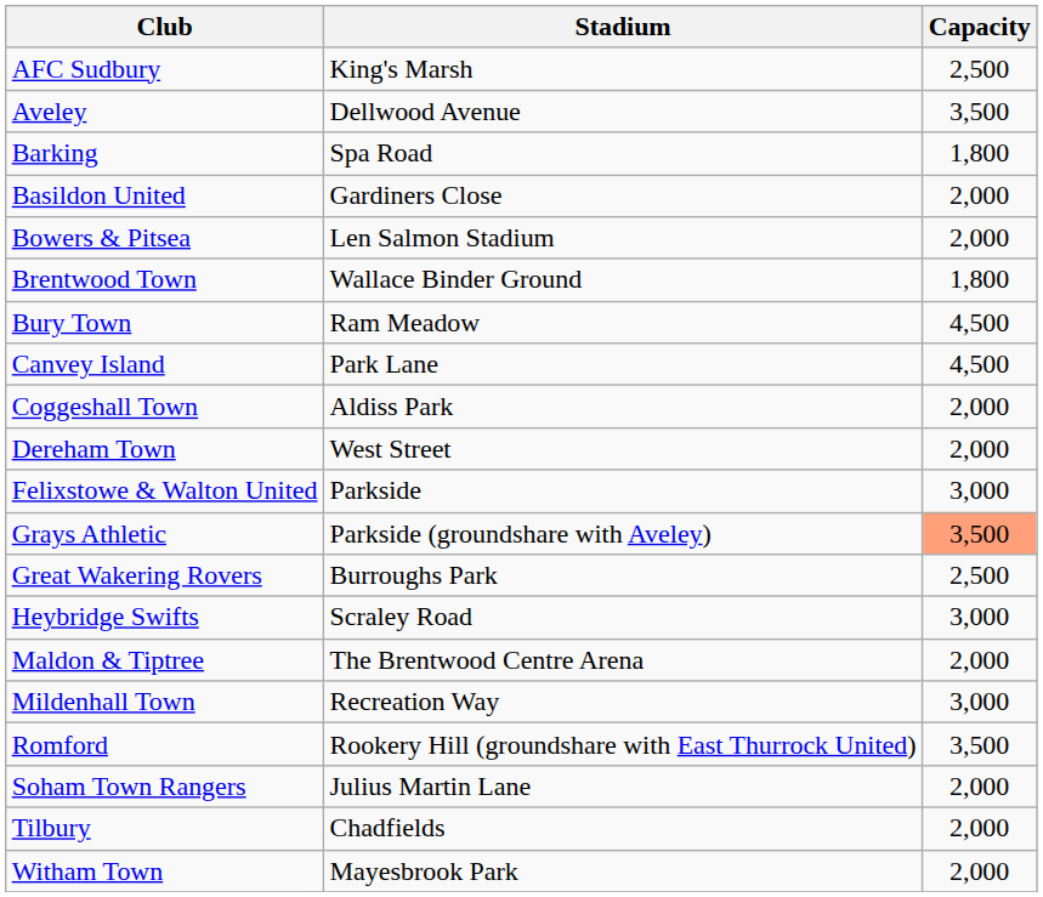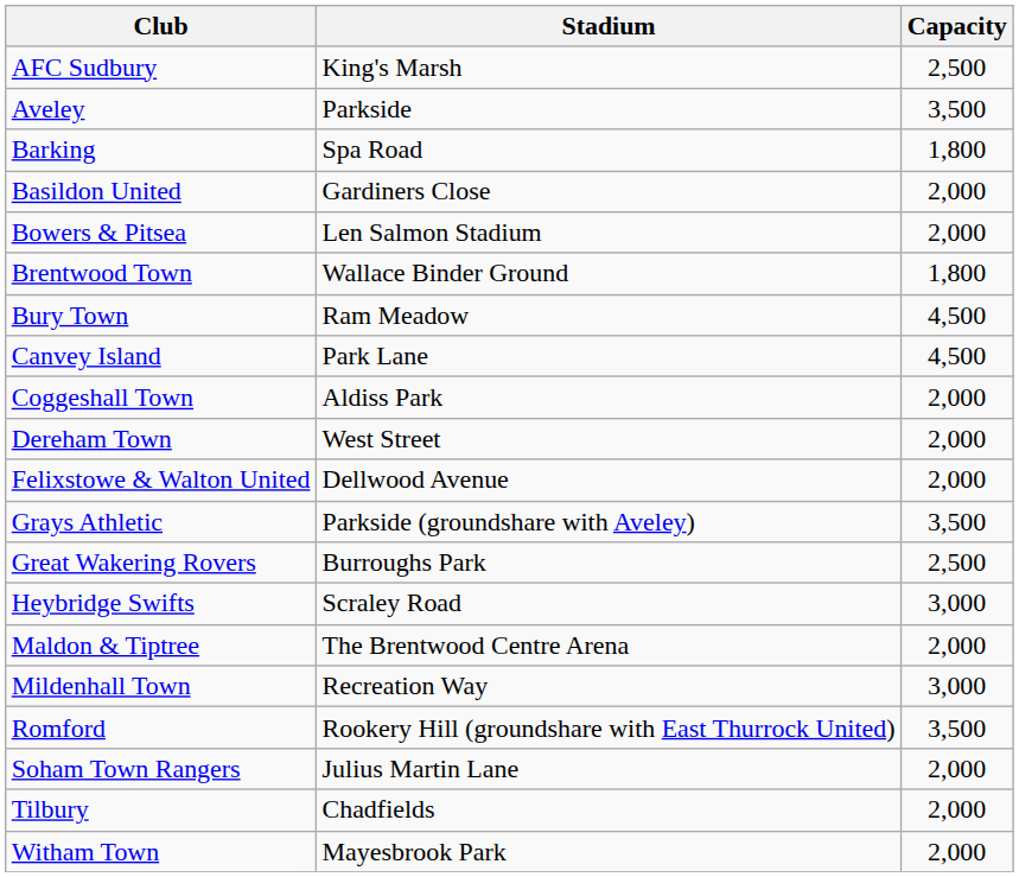 <table class="wikitable sortable">
 <tr>
 <th>Club</th>
 <th>Stadium</th>
 <th>Capacity</th>
 </tr>
 <tr>
 <td><a href='#'>AFC Sudbury</a></td>
 <td>King's Marsh</td>
 <td align="center">2,500</td>
 </tr>
 <tr>
 <td><a href='#'>Aveley</a></td>
-<td>Dellwood Avenue</td>
+<td>Parkside</td>
 <td align="center">3,500</td>
 </tr>
 <tr>
 <td><a href='#'>Barking</a></td>
 <td>Spa Road</td>
 <td align="center">1,800</td>
 </tr>
 <tr>
 <td><a href='#'>Basildon United</a></td>
 <td>Gardiners Close</td>
 <td align="center">2,000</td>
 </tr>
 <tr>
 <td><a href='#'>Bowers & Pitsea</a></td>
 <td>Len Salmon Stadium</td>
 <td align="center">2,000</td>
 </tr>
 <tr>
 <td><a href='#'>Brentwood Town</a></td>
 <td>Wallace Binder Ground</td>
 <td align="center">1,800</td>
 </tr>
 <tr>
 <td><a href='#'>Bury Town</a></td>
 <td>Ram Meadow</td>
 <td align="center">4,500</td>
 </tr>
 <tr>
 <td><a href='#'>Canvey Island</a></td>
 <td>Park Lane</td>
 <td align="center">4,500</td>
 </tr>
 <tr>
 <td><a href='#'>Coggeshall Town</a></td>
 <td>Aldiss Park</td>
 <td align="center">2,000</td>
 </tr>
 <tr>
 <td><a href='#'>Dereham Town</a></td>
 <td>West Street</td>
 <td align="center">2,000</td>
 </tr>
 <tr>
 <td><a href='#'>Felixstowe & Walton United</a></td>
-<td>Parkside</td>
-<td align="center">3,000</td>
+<td>Dellwood Avenue</td>
+<td align="center">2,000</td>
 </tr>
 <tr>
 <td><a href='#'>Grays Athletic</a></td>
 <td>Parkside (groundshare with <a href='#'>Aveley</a>)</td>
-<td align="center" style="background: lightsalmon;">3,500</td>
+<td align="center">3,500</td>
 </tr>
 <tr>
 <td><a href='#'>Great Wakering Rovers</a></td>
 <td>Burroughs Park</td>
 <td align="center">2,500</td>
 </tr>
 <tr>
 <td><a href='#'>Heybridge Swifts</a></td>
 <td>Scraley Road</td>
 <td align="center">3,000</td>
 </tr>
 <tr>
 <td><a href='#'>Maldon & Tiptree</a></td>
 <td>The Brentwood Centre Arena</td>
 <td align="center">2,000</td>
 </tr>
 <tr>
 <td><a href='#'>Mildenhall Town</a></td>
 <td>Recreation Way</td>
 <td align="center">3,000</td>
 </tr>
 <tr>
 <td><a href='#'>Romford</a></td>
 <td>Rookery Hill (groundshare with <a href='#'>East Thurrock United</a>)</td>
 <td align="center">3,500</td>
 </tr>
 <tr>
 <td><a href='#'>Soham Town Rangers</a></td>
 <td>Julius Martin Lane</td>
 <td align="center">2,000</td>
 </tr>
 <tr>
 <td><a href='#'>Tilbury</a></td>
 <td>Chadfields</td>
 <td align="center">2,000</td>
 </tr>
 <tr>
 <td><a href='#'>Witham Town</a></td>
 <td>Mayesbrook Park</td>
 <td align="center">2,000</td>
 </tr>
 </table>
